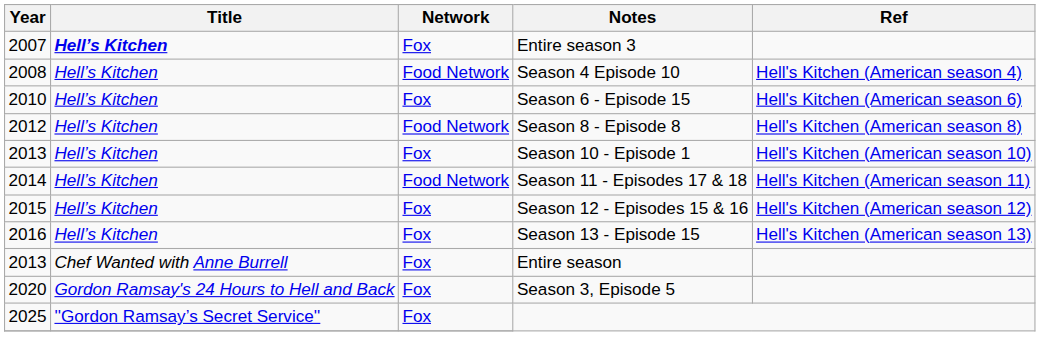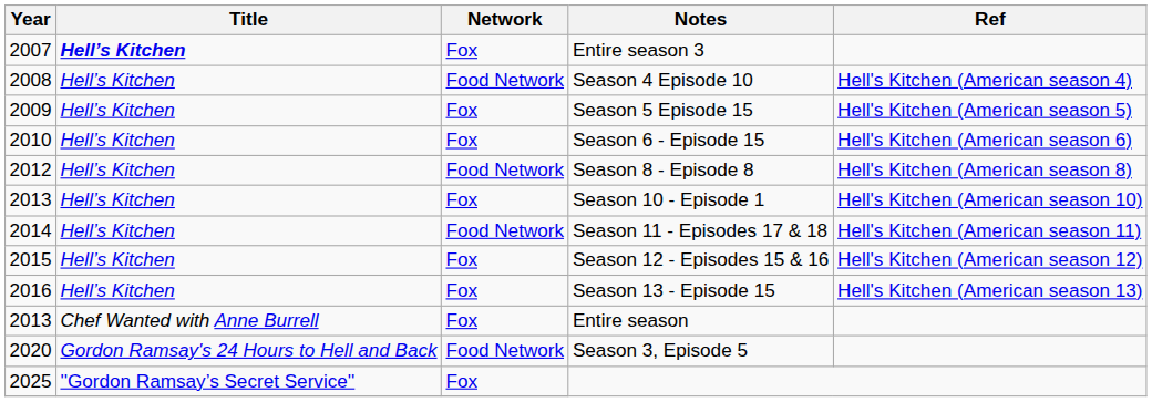 <table class="wikitable">
 <tr>
 <th>Year</th>
 <th>Title</th>
 <th>Network</th>
 <th>Notes</th>
 <th>Ref</th>
 </tr>
 <tr>
 <td>2007</td>
 <td><strong><a href='#'><em>Hell’s Kitchen</em></a></strong></td>
 <td><a href='#'>Fox</a></td>
 <td>Entire season 3</td>
 <td></td>
 </tr>
 <tr>
 <td>2008</td>
 <td><a href='#'><em>Hell’s Kitchen</em></a></td>
 <td><a href='#'>Food Network</a></td>
 <td>Season 4 Episode 10</td>
 <td><a href='#'>Hell's Kitchen (American season 4)</a></td>
+</tr>
+<tr>
+<td>2009</td>
+<td><a href='#'><em>Hell’s Kitchen</em></a></td>
+<td><a href='#'>Fox</a></td>
+<td>Season 5 Episode 15</td>
+<td><a href='#'>Hell's Kitchen (American season 5)</a></td>
 </tr>
 <tr>
 <td>2010</td>
 <td><a href='#'><em>Hell’s Kitchen</em></a></td>
 <td><a href='#'>Fox</a></td>
 <td>Season 6 - Episode 15</td>
 <td><a href='#'>Hell's Kitchen (American season 6)</a></td>
 </tr>
 <tr>
 <td>2012</td>
 <td><a href='#'><em>Hell’s Kitchen</em></a></td>
 <td><a href='#'>Food Network</a></td>
 <td>Season 8 - Episode 8</td>
 <td><a href='#'>Hell's Kitchen (American season 8)</a></td>
 </tr>
 <tr>
 <td>2013</td>
 <td><a href='#'><em>Hell’s Kitchen</em></a></td>
 <td><a href='#'>Fox</a></td>
 <td>Season 10 - Episode 1</td>
 <td><a href='#'>Hell's Kitchen (American season 10)</a></td>
 </tr>
 <tr>
 <td>2014</td>
 <td><a href='#'><em>Hell’s Kitchen</em></a></td>
 <td><a href='#'>Food Network</a></td>
 <td>Season 11 - Episodes 17 & 18</td>
 <td><a href='#'>Hell's Kitchen (American season 11)</a></td>
 </tr>
 <tr>
 <td>2015</td>
 <td><a href='#'><em>Hell’s Kitchen</em></a></td>
 <td><a href='#'>Fox</a></td>
 <td>Season 12 - Episodes 15 & 16</td>
 <td><a href='#'>Hell's Kitchen (American season 12)</a></td>
 </tr>
 <tr>
 <td>2016</td>
 <td><a href='#'><em>Hell’s Kitchen</em></a></td>
 <td><a href='#'>Fox</a></td>
 <td>Season 13 - Episode 15</td>
 <td><a href='#'>Hell's Kitchen (American season 13)</a></td>
 </tr>
 <tr>
 <td>2013</td>
 <td><em>Chef Wanted with <a href='#'>Anne Burrell</a></em></td>
 <td><a href='#'>Fox</a></td>
 <td>Entire season</td>
 <td></td>
 </tr>
 <tr>
 <td>2020</td>
 <td><em><a href='#'>Gordon Ramsay's 24 Hours to Hell and Back</a></em></td>
-<td><a href='#'>Fox</a></td>
+<td><a href='#'>Food Network</a></td>
 <td>Season 3, Episode 5</td>
 <td></td>
 </tr>
 <tr>
 <td>2025</td>
 <td><a href='#'>''Gordon Ramsay’s Secret Service''</a></td>
 <td><a href='#'>Fox</a></td>
 </tr>
 <tr>
 </tr>
 </table>
